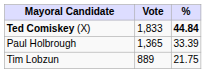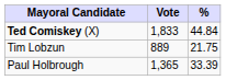 <table class="wikitable">
 <tr>
 <th style="background:#ddf; width:200px;">Mayoral Candidate</th>
 <th style="background:#ddf; width:50px;">Vote</th>
 <th style="background:#ddf; width:30px;">%</th>
 </tr>
 <tr>
 <td><strong>Ted Comiskey</strong> (X)</td>
 <td>1,833</td>
-<td><strong>44.84</strong></td>
+<td>44.84</td>
+</tr>
+<tr>
+<td>Tim Lobzun</td>
+<td>889</td>
+<td>21.75</td>
 </tr>
 <tr>
 <td>Paul Holbrough</td>
 <td>1,365</td>
 <td>33.39</td>
 </tr>
-<tr>
-<td>Tim Lobzun</td>
-<td>889</td>
-<td>21.75</td>
-</tr>
 </table>
